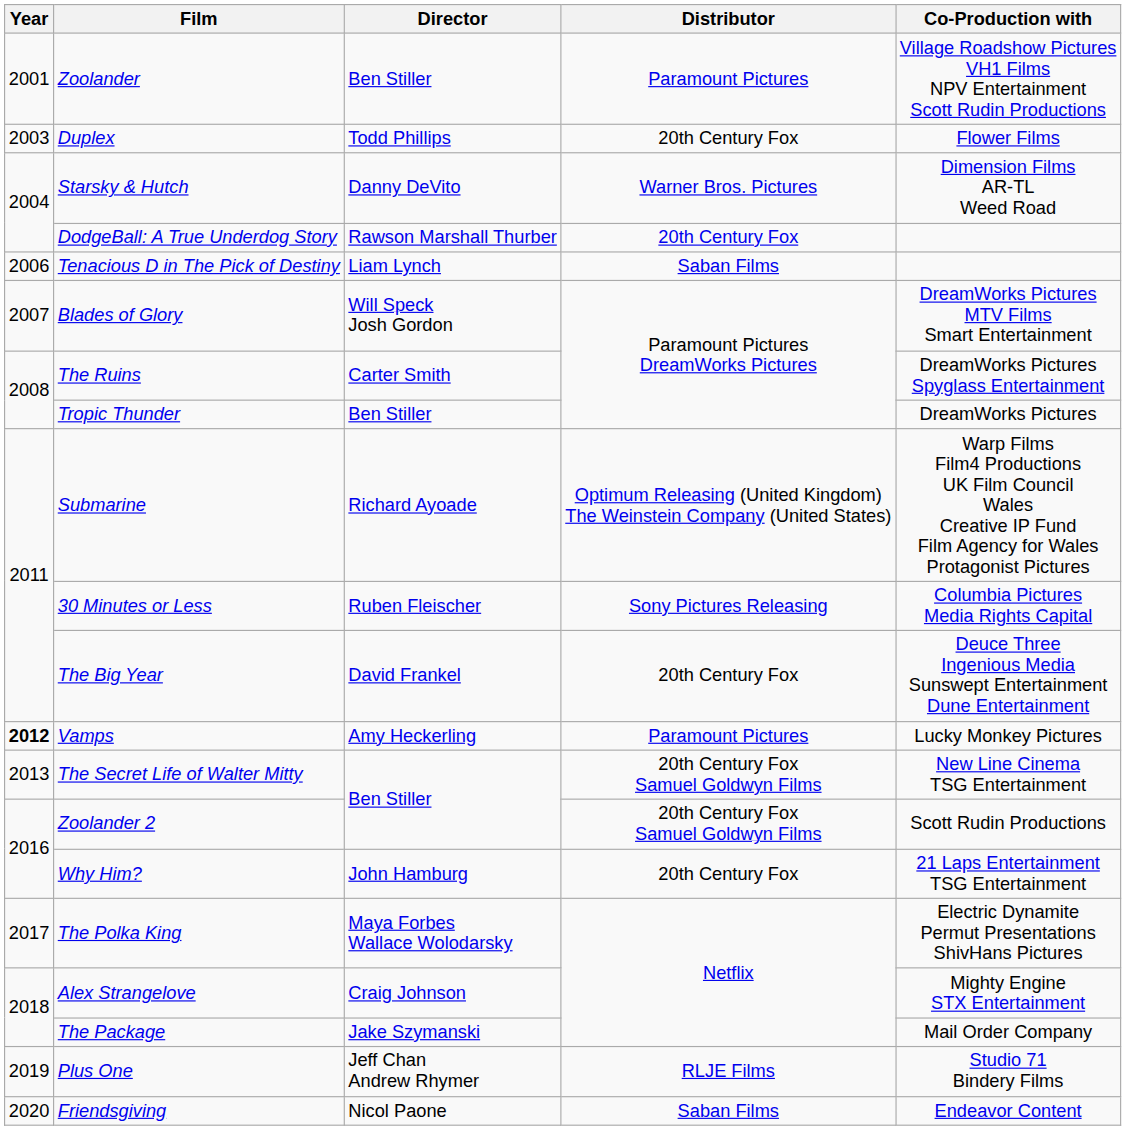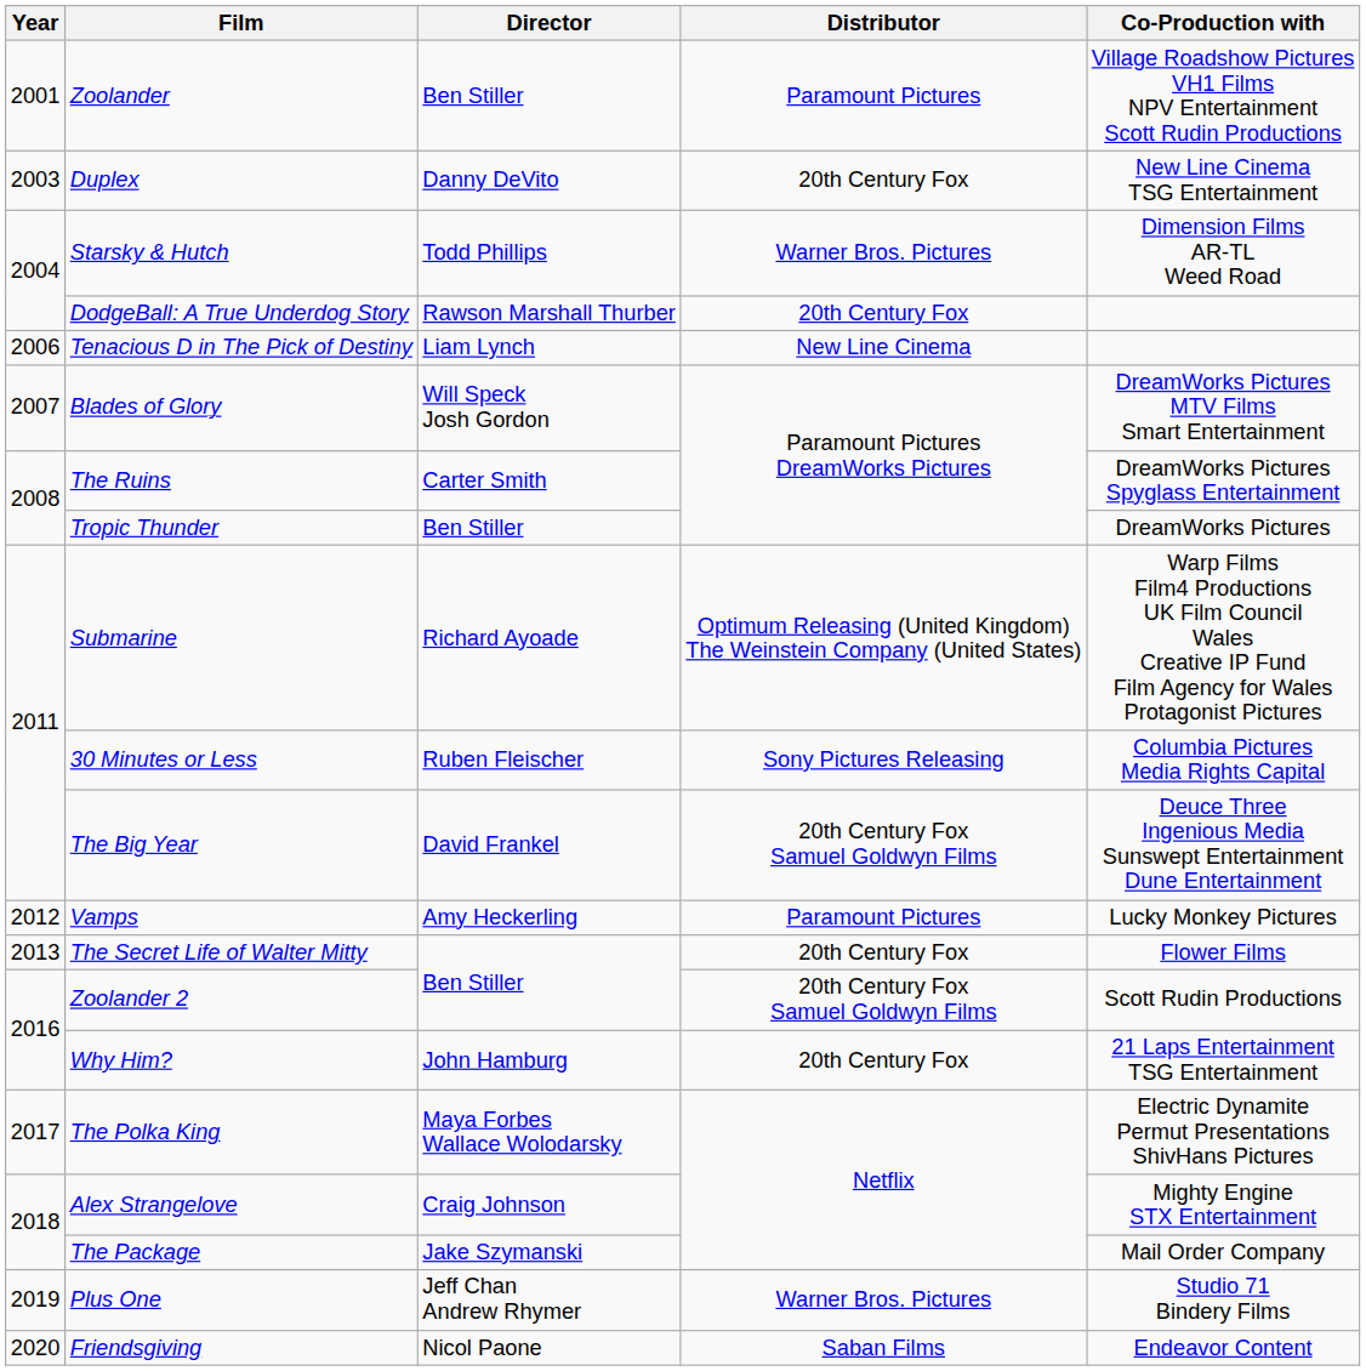 <table class="wikitable sortable">
 <tr>
 <th rowspan="1">Year</th>
 <th rowspan="1">Film</th>
 <th rowspan="1">Director</th>
 <th rowspan="1">Distributor</th>
 <th rowspan="1">Co-Production with</th>
 </tr>
 <tr align="center">
 <td align="center">2001</td>
 <td align="left"><em><a href='#'>Zoolander</a></em></td>
 <td align="left"><a href='#'>Ben Stiller</a></td>
 <td><a href='#'>Paramount Pictures</a></td>
 <td><a href='#'>Village Roadshow Pictures</a><br><a href='#'>VH1 Films</a><br>NPV Entertainment<br><a href='#'>Scott Rudin Productions</a></td>
 </tr>
 <tr align="center">
 <td align="center">2003</td>
 <td align="left"><em><a href='#'>Duplex</a></em></td>
-<td align="left"><a href='#'>Todd Phillips</a></td>
+<td align="left"><a href='#'>Danny DeVito</a></td>
 <td>20th Century Fox</td>
-<td><a href='#'>Flower Films</a></td>
+<td><a href='#'>New Line Cinema</a><br>TSG Entertainment</td>
 </tr>
 <tr align="center">
 <td rowspan="2" align="center">2004</td>
 <td align="left"><em><a href='#'>Starsky & Hutch</a></em></td>
-<td align="left"><a href='#'>Danny DeVito</a></td>
+<td align="left"><a href='#'>Todd Phillips</a></td>
 <td><a href='#'>Warner Bros. Pictures</a></td>
 <td><a href='#'>Dimension Films</a><br>AR-TL<br>Weed Road</td>
 </tr>
 <tr align="center">
 <td align="left"><em><a href='#'>DodgeBall: A True Underdog Story</a></em></td>
 <td align="left"><a href='#'>Rawson Marshall Thurber</a></td>
 <td><a href='#'>20th Century Fox</a></td>
 <td></td>
 </tr>
 <tr align="center">
 <td align="center">2006</td>
 <td align="left"><em><a href='#'>Tenacious D in The Pick of Destiny</a></em></td>
 <td align="left"><a href='#'>Liam Lynch</a></td>
-<td><a href='#'>Saban Films</a></td>
+<td><a href='#'>New Line Cinema</a></td>
 <td></td>
 </tr>
 <tr align="center">
 <td align="center">2007</td>
 <td align="left"><em><a href='#'>Blades of Glory</a></em></td>
 <td align="left"><a href='#'>Will Speck</a><br>Josh Gordon</td>
 <td rowspan="3">Paramount Pictures<br><a href='#'>DreamWorks Pictures</a></td>
 <td><a href='#'>DreamWorks Pictures</a><br><a href='#'>MTV Films</a><br>Smart Entertainment</td>
 </tr>
 <tr align="center">
 <td rowspan="2" align="center">2008</td>
 <td align="left"><em><a href='#'>The Ruins</a></em></td>
 <td align="left"><a href='#'>Carter Smith</a></td>
 <td>DreamWorks Pictures<br><a href='#'>Spyglass Entertainment</a></td>
 </tr>
 <tr align="center">
 <td align="left"><em><a href='#'>Tropic Thunder</a></em></td>
 <td align="left"><a href='#'>Ben Stiller</a></td>
 <td>DreamWorks Pictures</td>
 </tr>
 <tr align="center">
 <td rowspan="3" align="center">2011</td>
 <td align="left"><em><a href='#'>Submarine</a></em></td>
 <td align="left"><a href='#'>Richard Ayoade</a></td>
 <td><a href='#'>Optimum Releasing</a> (United Kingdom)<br><a href='#'>The Weinstein Company</a> (United States)</td>
 <td>Warp Films<br>Film4 Productions<br>UK Film Council<br>Wales<br>Creative IP Fund<br>Film Agency for Wales<br>Protagonist Pictures</td>
 </tr>
 <tr align="center">
 <td align="left"><em><a href='#'>30 Minutes or Less</a></em></td>
 <td align="left"><a href='#'>Ruben Fleischer</a></td>
 <td><a href='#'>Sony Pictures Releasing</a></td>
 <td><a href='#'>Columbia Pictures</a><br><a href='#'>Media Rights Capital</a></td>
 </tr>
 <tr align="center">
 <td align="left"><em><a href='#'>The Big Year</a></em></td>
 <td align="left"><a href='#'>David Frankel</a></td>
-<td>20th Century Fox</td>
+<td>20th Century Fox<br><a href='#'>Samuel Goldwyn Films</a></td>
 <td><a href='#'>Deuce Three</a><br><a href='#'>Ingenious Media</a><br>Sunswept Entertainment<br><a href='#'>Dune Entertainment</a></td>
 </tr>
 <tr align="center">
-<td align="center"><strong>2012</strong></td>
+<td align="center">2012</td>
 <td align="left"><em><a href='#'>Vamps</a></em></td>
 <td align="left"><a href='#'>Amy Heckerling</a></td>
 <td><a href='#'>Paramount Pictures</a></td>
 <td>Lucky Monkey Pictures</td>
 </tr>
 <tr align="center">
 <td align="center">2013</td>
 <td align="left"><em><a href='#'>The Secret Life of Walter Mitty</a></em></td>
 <td rowspan="2" align="left"><a href='#'>Ben Stiller</a></td>
-<td>20th Century Fox<br><a href='#'>Samuel Goldwyn Films</a></td>
-<td><a href='#'>New Line Cinema</a><br>TSG Entertainment</td>
+<td>20th Century Fox</td>
+<td><a href='#'>Flower Films</a></td>
 </tr>
 <tr align="center">
 <td rowspan="2" align="center">2016</td>
 <td align="left"><em><a href='#'>Zoolander 2</a></em></td>
 <td>20th Century Fox<br><a href='#'>Samuel Goldwyn Films</a></td>
 <td>Scott Rudin Productions</td>
 </tr>
 <tr align="center">
 <td align="left"><em><a href='#'>Why Him?</a></em></td>
 <td align="left"><a href='#'>John Hamburg</a></td>
 <td>20th Century Fox</td>
 <td><a href='#'>21 Laps Entertainment</a><br>TSG Entertainment</td>
 </tr>
 <tr align="center">
 <td align="center">2017</td>
 <td align="left"><em><a href='#'>The Polka King</a></em></td>
 <td align="left"><a href='#'>Maya Forbes</a> <br><a href='#'>Wallace Wolodarsky</a></td>
 <td rowspan="3"><a href='#'>Netflix</a></td>
 <td>Electric Dynamite<br>Permut Presentations<br>ShivHans Pictures</td>
 </tr>
 <tr align="center">
 <td rowspan="2" align="center">2018</td>
 <td align="left"><em><a href='#'>Alex Strangelove</a></em></td>
 <td align="left"><a href='#'>Craig Johnson</a></td>
 <td>Mighty Engine<br><a href='#'>STX Entertainment</a></td>
 </tr>
 <tr align="center">
 <td align="left"><em><a href='#'>The Package</a></em></td>
 <td align="left"><a href='#'>Jake Szymanski</a></td>
 <td>Mail Order Company</td>
 </tr>
 <tr align="center">
 <td align="center">2019</td>
 <td align="left"><em><a href='#'>Plus One</a></em></td>
 <td align="left">Jeff Chan<br>Andrew Rhymer</td>
-<td><a href='#'>RLJE Films</a></td>
+<td><a href='#'>Warner Bros. Pictures</a></td>
 <td><a href='#'>Studio 71</a><br>Bindery Films</td>
 </tr>
 <tr align="center">
 <td align="center">2020</td>
 <td align="left"><em><a href='#'>Friendsgiving</a></em></td>
 <td align="left">Nicol Paone</td>
 <td><a href='#'>Saban Films</a></td>
 <td><a href='#'>Endeavor Content</a></td>
 </tr>
 </table>
